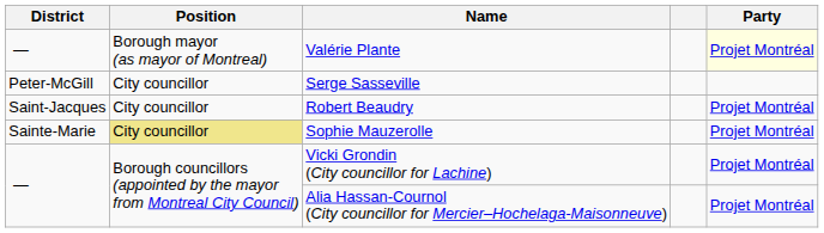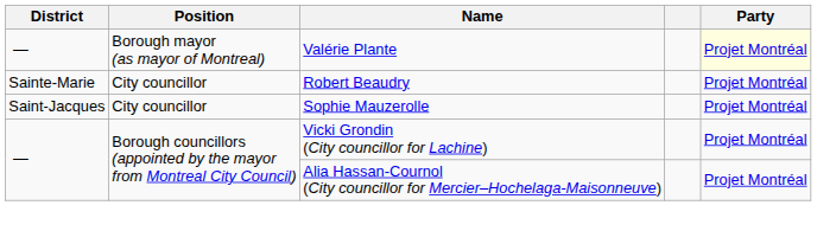 <table class="wikitable" border="1">
 <tr>
 <th>District</th>
 <th>Position</th>
 <th>Name</th>
 <th width="30px"> </th>
 <th>Party</th>
 </tr>
 <tr>
 <td> —</td>
 <td>Borough mayor<br><em>(as mayor of Montreal)</em></td>
 <td><a href='#'>Valérie Plante</a></td>
 <td> </td>
 <td style="background: lightyellow;"><a href='#'>Projet Montréal</a></td>
 </tr>
 <tr>
-<td>Peter-McGill</td>
-<td>City councillor</td>
-<td><a href='#'>Serge Sasseville</a></td>
-<td> </td>
-<td></td>
-</tr>
-<tr>
-<td>Saint-Jacques</td>
+<td>Sainte-Marie</td>
 <td>City councillor</td>
 <td><a href='#'>Robert Beaudry</a></td>
 <td> </td>
 <td><a href='#'>Projet Montréal</a></td>
 </tr>
 <tr>
-<td>Sainte-Marie</td>
-<td style="background: khaki;">City councillor</td>
+<td>Saint-Jacques</td>
+<td>City councillor</td>
 <td><a href='#'>Sophie Mauzerolle</a></td>
 <td> </td>
 <td><a href='#'>Projet Montréal</a></td>
 </tr>
 <tr>
 <td rowspan=2> —</td>
 <td rowspan=2>Borough councillors<br><em>(appointed by the mayor<br>from <a href='#'>Montreal City Council</a>)</em></td>
 <td><a href='#'>Vicki Grondin</a><br><span>(<em>City councillor for <a href='#'>Lachine</a></em>)</span></td>
 <td> </td>
 <td><a href='#'>Projet Montréal</a></td>
 </tr>
 <tr>
 <td><a href='#'>Alia Hassan-Cournol</a><br><span>(<em>City councillor for <a href='#'>Mercier–Hochelaga-Maisonneuve</a></em>)</span></td>
 <td> </td>
 <td><a href='#'>Projet Montréal</a></td>
 </tr>
 </table>
